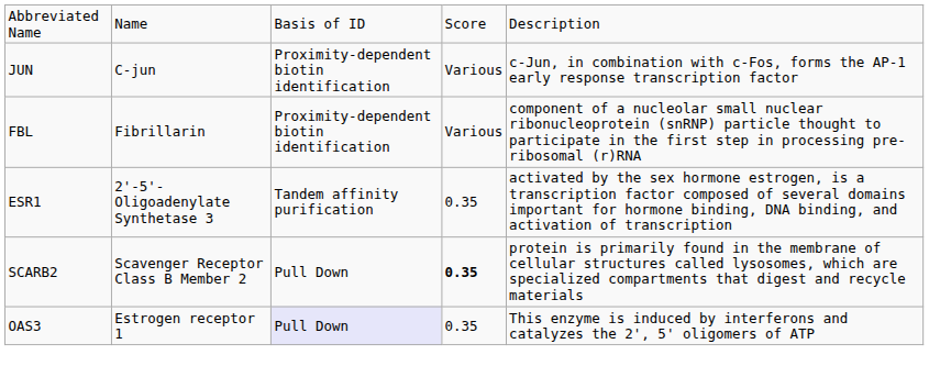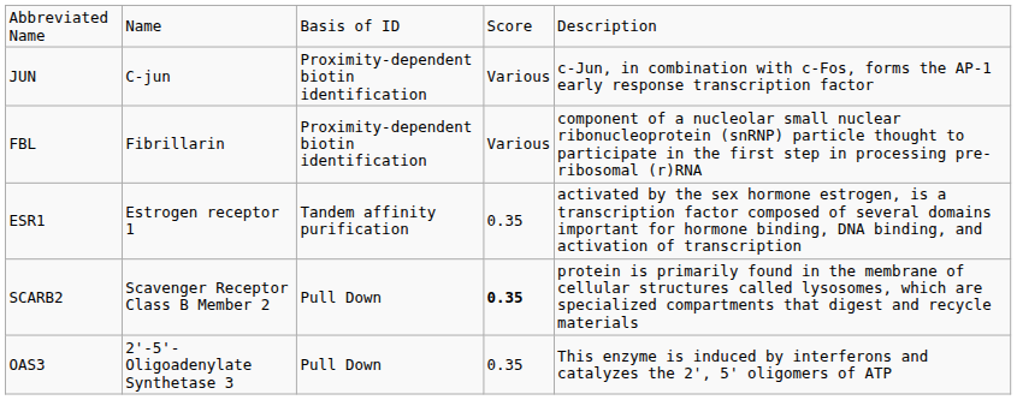 <table class="wikitable">
 <tr>
 <td>Abbreviated  Name</td>
 <td>Name</td>
 <td>Basis of  ID</td>
 <td>Score</td>
 <td>Description</td>
 </tr>
 <tr>
 <td>JUN</td>
 <td>C-jun</td>
 <td>Proximity-dependent  biotin identification</td>
 <td>Various</td>
 <td>c-Jun,  in combination with c-Fos, forms the AP-1 early  response transcription factor</td>
 </tr>
 <tr>
 <td>FBL</td>
 <td>Fibrillarin</td>
 <td>Proximity-dependent  biotin identification</td>
 <td>Various</td>
 <td>component  of a nucleolar small nuclear ribonucleoprotein (snRNP) particle thought to  participate in the first step in processing pre-ribosomal (r)RNA</td>
 </tr>
 <tr>
 <td>ESR1</td>
-<td>2'-5'-Oligoadenylate  Synthetase 3</td>
+<td>Estrogen receptor  1</td>
 <td>Tandem affinity  purification</td>
 <td>0.35</td>
 <td>activated  by the sex hormone estrogen, is a transcription factor composed of several  domains important for hormone binding, DNA binding, and activation of  transcription</td>
 </tr>
 <tr>
 <td>SCARB2</td>
 <td>Scavenger Receptor  Class B Member 2</td>
 <td>Pull Down</td>
 <td><strong>0.35</strong></td>
 <td>protein  is primarily found in the membrane of cellular structures called lysosomes,  which are specialized compartments that digest and recycle materials</td>
 </tr>
 <tr>
 <td>OAS3</td>
-<td>Estrogen receptor  1</td>
-<td style="background: lavender;">Pull Down</td>
+<td>2'-5'-Oligoadenylate  Synthetase 3</td>
+<td>Pull Down</td>
 <td>0.35</td>
 <td>This  enzyme is induced by interferons and catalyzes the 2',  5' oligomers of ATP</td>
 </tr>
 </table>
